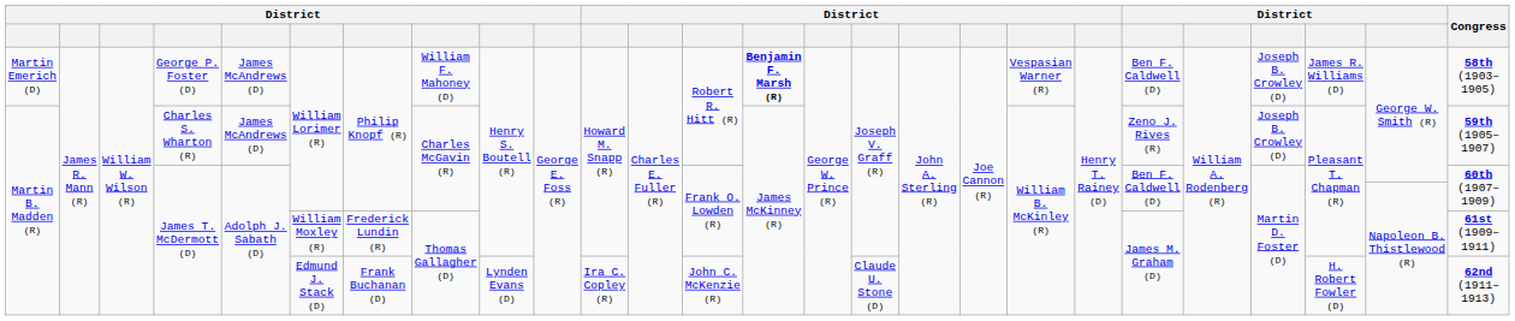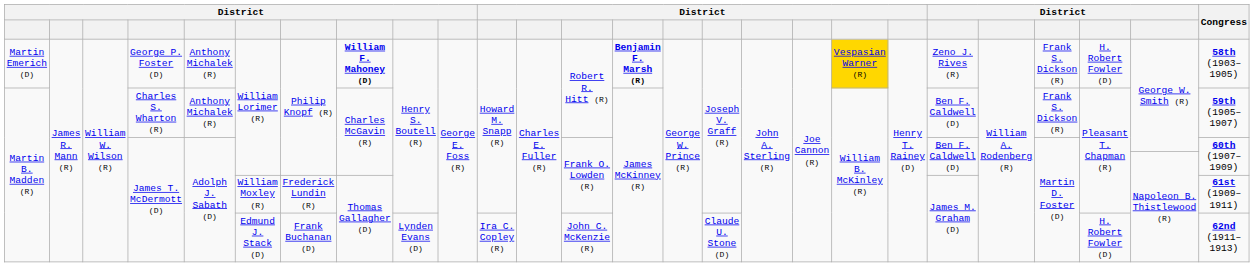 <table class=wikitable style="text-align:center">
 <tr>
 <th colspan=10>District</th>
 <th colspan=10>District</th>
 <th colspan=5>District</th>
 <th rowspan=2>Congress</th>
 </tr>
 <tr style="height:2em">
 <th></th>
 <th></th>
 <th></th>
 <th></th>
 <th></th>
 <th></th>
 <th></th>
 <th></th>
 <th></th>
 <th></th>
 <th></th>
 <th></th>
 <th></th>
 <th></th>
 <th></th>
 <th></th>
 <th></th>
 <th></th>
 <th></th>
 <th></th>
 <th></th>
 <th></th>
 <th></th>
 <th></th>
 <th></th>
 </tr>
 <tr style="height:2em">
 <td><a href='#'>Martin<br>Emerich</a> <small>(D)</small></td>
 <td rowspan=6 ><a href='#'>James<br>R.<br>Mann</a><br><small>(R)</small></td>
 <td rowspan=6 ><a href='#'>William<br>W.<br>Wilson</a><br><small>(R)</small></td>
 <td><a href='#'>George P.<br>Foster</a> <small>(D)</small></td>
-<td><a href='#'>James<br>McAndrews</a> <small>(D)</small></td>
+<td><a href='#'>Anthony<br>Michalek</a> <small>(R)</small></td>
 <td rowspan=4 ><a href='#'>William<br>Lorimer</a><br><small>(R)</small></td>
 <td rowspan=4 ><a href='#'>Philip<br>Knopf</a> <small>(R)</small></td>
-<td><a href='#'>William F.<br>Mahoney</a> <small>(D)</small></td>
+<td><strong><a href='#'>William F.<br>Mahoney</a> <small>(D)</small></strong></td>
 <td rowspan=5 ><a href='#'>Henry<br>S.<br>Boutell</a><br><small>(R)</small></td>
 <td rowspan=6 ><a href='#'>George<br>E.<br>Foss</a><br><small>(R)</small></td>
 <td rowspan=5 ><a href='#'>Howard M.<br>Snapp</a> <small>(R)</small></td>
 <td rowspan=6 ><a href='#'>Charles<br>E.<br>Fuller</a><br><small>(R)</small></td>
 <td rowspan=2 ><a href='#'>Robert R.<br>Hitt</a> <small>(R)</small></td>
 <td><strong><a href='#'>Benjamin F.<br>Marsh</a> <small>(R)</small></strong></td>
 <td rowspan=6 ><a href='#'>George<br>W.<br>Prince</a><br><small>(R)</small></td>
 <td rowspan=5 ><a href='#'>Joseph V.<br>Graff</a> <small>(R)</small></td>
 <td rowspan=6 ><a href='#'>John<br>A.<br>Sterling</a><br><small>(R)</small></td>
 <td rowspan=6 ><a href='#'>Joe<br>Cannon</a><br><small>(R)</small></td>
-<td><a href='#'>Vespasian<br>Warner</a> <small>(R)</small></td>
+<td style="background: gold;"><a href='#'>Vespasian<br>Warner</a> <small>(R)</small></td>
 <td rowspan=6 ><a href='#'>Henry<br>T.<br>Rainey</a><br><small>(D)</small></td>
-<td><a href='#'>Ben F.<br>Caldwell</a> <small>(D)</small></td>
+<td><a href='#'>Zeno J.<br>Rives</a> <small>(R)</small></td>
 <td rowspan=6 ><a href='#'>William A.<br>Rodenberg</a><br><small>(R)</small></td>
-<td><a href='#'>Joseph B.<br>Crowley</a> <small>(D)</small></td>
-<td><a href='#'>James R.<br>Williams</a> <small>(D)</small></td>
+<td><a href='#'>Frank S.<br>Dickson</a> <small>(R)</small></td>
+<td><a href='#'>H. Robert<br>Fowler</a> <small>(D)</small></td>
 <td rowspan=3 ><a href='#'>George W.<br>Smith</a> <small>(R)</small></td>
 <td><strong><a href='#'>58th</a></strong><br>(1903–1905)</td>
 </tr>
 <tr style="height:2em">
 <td rowspan=5 ><a href='#'>Martin B.<br>Madden</a><br><small>(R)</small></td>
 <td><a href='#'>Charles S.<br>Wharton</a> <small>(R)</small></td>
-<td><a href='#'>James<br>McAndrews</a> <small>(D)</small></td>
+<td><a href='#'>Anthony<br>Michalek</a> <small>(R)</small></td>
 <td rowspan=3 ><a href='#'>Charles<br>McGavin</a> <small>(R)</small></td>
 <td rowspan=5 ><a href='#'>James<br>McKinney</a><br><small>(R)</small></td>
 <td rowspan=5 ><a href='#'>William B.<br>McKinley</a><br><small>(R)</small></td>
-<td><a href='#'>Zeno J.<br>Rives</a> <small>(R)</small></td>
-<td><a href='#'>Joseph B.<br>Crowley</a> <small>(D)</small></td>
+<td><a href='#'>Ben F.<br>Caldwell</a> <small>(D)</small></td>
+<td><a href='#'>Frank S.<br>Dickson</a> <small>(R)</small></td>
 <td rowspan=4 ><a href='#'>Pleasant T.<br>Chapman</a><br><small>(R)</small></td>
 <td><strong><a href='#'>59th</a></strong><br>(1905–1907)</td>
 </tr>
 <tr style="height:1.5em">
 <td rowspan=4 ><a href='#'>James T.<br>McDermott</a><br><small>(D)</small></td>
 <td rowspan=4 ><a href='#'>Adolph J.<br>Sabath</a> <small>(D)</small></td>
 <td rowspan=3 ><a href='#'>Frank O.<br>Lowden</a><br><small>(R)</small></td>
 <td rowspan=2 ><a href='#'>Ben F.<br>Caldwell</a> <small>(D)</small></td>
 <td rowspan=4 ><a href='#'>Martin D.<br>Foster</a> <small>(D)</small></td>
 <td rowspan=2><strong><a href='#'>60th</a></strong><br>(1907–1909)</td>
 </tr>
 <tr style="height:1.5em">
 <td rowspan=3 ><a href='#'>Napoleon B.<br>Thistlewood</a><br><small>(R)</small></td>
 </tr>
 <tr style="height:2em">
 <td><a href='#'>William<br>Moxley</a> <small>(R)</small></td>
 <td><a href='#'>Frederick<br>Lundin</a> <small>(R)</small></td>
 <td rowspan=2 ><a href='#'>Thomas<br>Gallagher</a><br><small>(D)</small></td>
 <td rowspan=2 ><a href='#'>James M.<br>Graham</a><br><small>(D)</small></td>
 <td><strong><a href='#'>61st</a></strong><br>(1909–1911)</td>
 </tr>
 <tr style="height:2em">
 <td><a href='#'>Edmund J.<br>Stack</a> <small>(D)</small></td>
 <td><a href='#'>Frank<br>Buchanan</a> <small>(D)</small></td>
 <td><a href='#'>Lynden<br>Evans</a> <small>(D)</small></td>
 <td><a href='#'>Ira C.<br>Copley</a> <small>(R)</small></td>
 <td><a href='#'>John C.<br>McKenzie</a> <small>(R)</small></td>
 <td><a href='#'>Claude U.<br>Stone</a> <small>(D)</small></td>
 <td><a href='#'>H. Robert<br>Fowler</a> <small>(D)</small></td>
 <td><strong><a href='#'>62nd</a></strong><br>(1911–1913)</td>
 </tr>
 </table>
